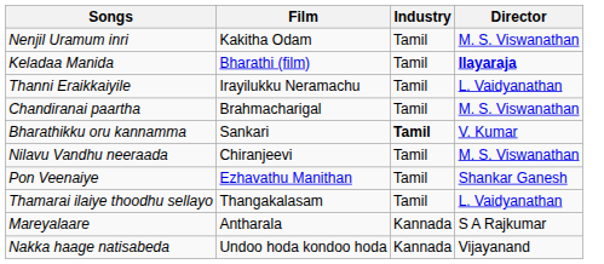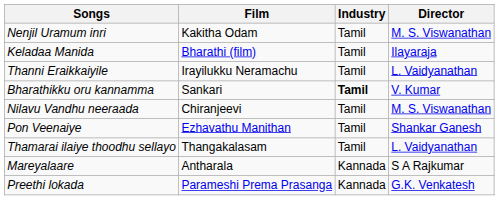 <table class="wikitable">
 <tr>
 <th>Songs</th>
 <th>Film</th>
 <th>Industry</th>
 <th>Director</th>
 </tr>
 <tr>
 <td><em>Nenjil Uramum inri</em></td>
 <td>Kakitha Odam</td>
 <td>Tamil</td>
 <td><a href='#'>M. S. Viswanathan</a></td>
 </tr>
 <tr>
 <td><em>Keladaa Manida</em></td>
 <td><a href='#'>Bharathi (film)</a></td>
 <td>Tamil</td>
-<td><strong><a href='#'>Ilayaraja</a></strong></td>
+<td><a href='#'>Ilayaraja</a></td>
 </tr>
 <tr>
 <td><em>Thanni Eraikkaiyile</em></td>
 <td>Irayilukku Neramachu</td>
 <td>Tamil</td>
 <td><a href='#'>L. Vaidyanathan</a></td>
-</tr>
-<tr>
-<td><em>Chandiranai paartha</em></td>
-<td>Brahmacharigal</td>
-<td>Tamil</td>
-<td><a href='#'>M. S. Viswanathan</a></td>
 </tr>
 <tr>
 <td><em> Bharathikku oru kannamma</em></td>
 <td>Sankari</td>
 <td><strong>Tamil</strong></td>
 <td><a href='#'>V. Kumar</a></td>
 </tr>
 <tr>
 <td><em>Nilavu Vandhu neeraada</em></td>
 <td>Chiranjeevi</td>
 <td>Tamil</td>
 <td><a href='#'>M. S. Viswanathan</a></td>
 </tr>
 <tr>
 <td><em>Pon Veenaiye </em></td>
 <td><a href='#'>Ezhavathu Manithan</a></td>
 <td>Tamil</td>
 <td><a href='#'>Shankar Ganesh</a></td>
 </tr>
 <tr>
 <td><em>Thamarai ilaiye thoodhu sellayo</em></td>
 <td>Thangakalasam</td>
 <td>Tamil</td>
 <td><a href='#'>L. Vaidyanathan</a></td>
 </tr>
 <tr>
 <td><em>Mareyalaare</em></td>
 <td>Antharala</td>
 <td>Kannada</td>
 <td>S A Rajkumar</td>
 </tr>
 <tr>
-<td><em>Nakka haage natisabeda</em></td>
-<td>Undoo hoda kondoo hoda</td>
+<td><em>Preethi lokada</em></td>
+<td><a href='#'>Parameshi Prema Prasanga</a></td>
 <td>Kannada</td>
-<td>Vijayanand</td>
+<td><a href='#'>G.K. Venkatesh</a></td>
 </tr>
 </table>
